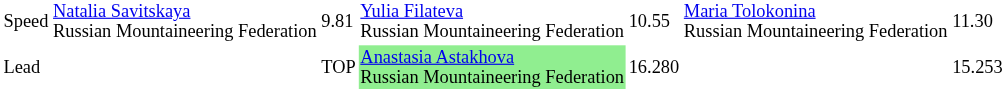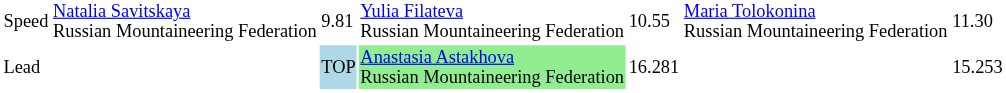 <table>
 <tr>
 <td>Speed</td>
 <td><a href='#'>Natalia Savitskaya</a><br>Russian Mountaineering Federation</td>
 <td>9.81</td>
 <td><a href='#'>Yulia Filateva</a><br>Russian Mountaineering Federation</td>
 <td>10.55</td>
 <td><a href='#'>Maria Tolokonina</a><br>Russian Mountaineering Federation</td>
 <td>11.30</td>
 </tr>
 <tr>
 <td>Lead</td>
 <td></td>
-<td>TOP</td>
+<td style="background: lightblue;">TOP</td>
 <td style="background: lightgreen;"><a href='#'>Anastasia Astakhova</a><br>Russian Mountaineering Federation</td>
-<td>16.280</td>
+<td>16.281</td>
 <td></td>
 <td>15.253</td>
 </tr>
 </table>
